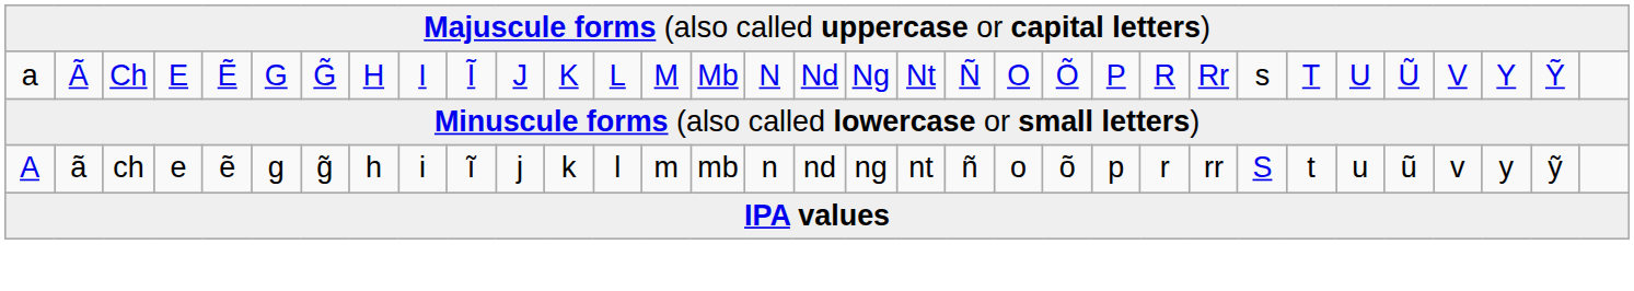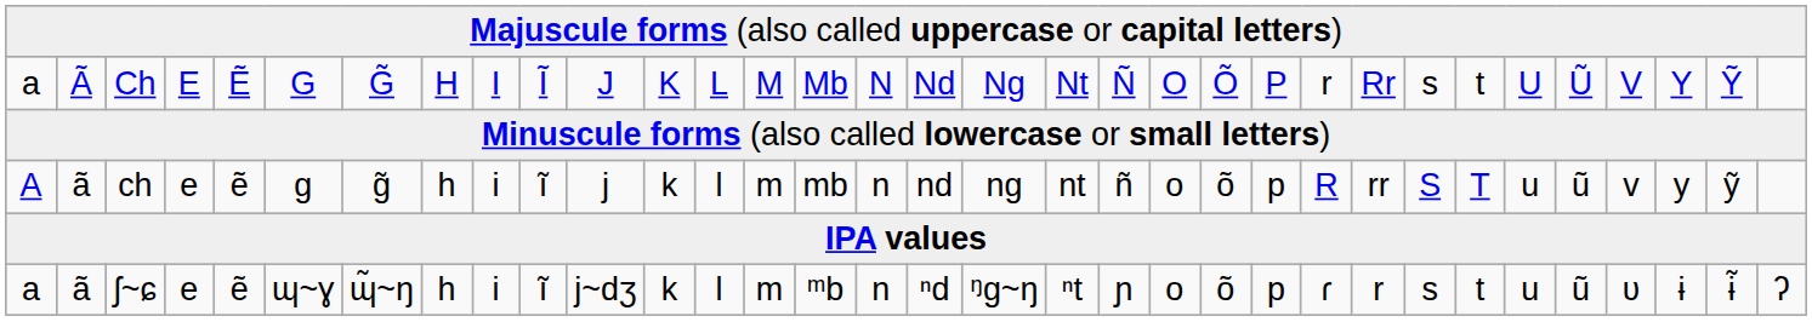 <table class="wikitable" style="text-align: center; margin: auto;">
 <tr>
 <td bgcolor="#EFEFEF" colspan="33"><strong><a href='#'>Majuscule forms</a></strong> (also called <strong>uppercase</strong> or <strong>capital letters</strong>)</td>
 </tr>
 <tr>
 <td>a</td>
 <td width="3%"><a href='#'>Ã</a></td>
 <td width="3%"><a href='#'>Ch</a></td>
 <td width="3%"><a href='#'>E</a></td>
 <td width="3%"><a href='#'>Ẽ</a></td>
 <td width="3%"><a href='#'>G</a></td>
 <td width="3%"><a href='#'>G̃</a></td>
 <td width="3%"><a href='#'>H</a></td>
 <td width="3%"><a href='#'>I</a></td>
 <td width="3%"><a href='#'>Ĩ</a></td>
 <td width="3%"><a href='#'>J</a></td>
 <td width="3%"><a href='#'>K</a></td>
 <td width="3%"><a href='#'>L</a></td>
 <td width="3%"><a href='#'>M</a></td>
 <td width="3%"><a href='#'>Mb</a></td>
 <td width="3%"><a href='#'>N</a></td>
 <td width="3%"><a href='#'>Nd</a></td>
 <td width="3%"><a href='#'>Ng</a></td>
 <td width="3%"><a href='#'>Nt</a></td>
 <td width="3%"><a href='#'>Ñ</a></td>
 <td width="3%"><a href='#'>O</a></td>
 <td width="3%"><a href='#'>Õ</a></td>
 <td width="3%"><a href='#'>P</a></td>
-<td width="3%"><a href='#'>R</a></td>
+<td>r</td>
 <td width="3%"><a href='#'>Rr</a></td>
 <td>s</td>
-<td width="3%"><a href='#'>T</a></td>
+<td>t</td>
 <td width="3%"><a href='#'>U</a></td>
 <td width="3%"><a href='#'>Ũ</a></td>
 <td width="3%"><a href='#'>V</a></td>
 <td width="3%"><a href='#'>Y</a></td>
 <td width="3%"><a href='#'>Ỹ</a></td>
 <td width="3%"><a href='#'></a></td>
 </tr>
 <tr>
 <td bgcolor="#EFEFEF" colspan="33"><strong><a href='#'>Minuscule forms</a></strong> (also called <strong>lowercase</strong> or <strong>small letters</strong>)</td>
 </tr>
 <tr>
 <td width="3%"><a href='#'>A</a></td>
 <td>ã</td>
 <td>ch</td>
 <td>e</td>
 <td>ẽ</td>
 <td>g</td>
 <td>g̃</td>
 <td>h</td>
 <td>i</td>
 <td>ĩ</td>
 <td>j</td>
 <td>k</td>
 <td>l</td>
 <td>m</td>
 <td>mb</td>
 <td>n</td>
 <td>nd</td>
 <td>ng</td>
 <td>nt</td>
 <td>ñ</td>
 <td>o</td>
 <td>õ</td>
 <td>p</td>
-<td>r</td>
+<td width="3%"><a href='#'>R</a></td>
 <td>rr</td>
 <td width="3%"><a href='#'>S</a></td>
-<td>t</td>
+<td width="3%"><a href='#'>T</a></td>
 <td>u</td>
 <td>ũ</td>
 <td>v</td>
 <td>y</td>
 <td>ỹ</td>
 <td></td>
 </tr>
 <tr>
 <td bgcolor="#EFEFEF" colspan="33"><strong><a href='#'>IPA</a> values</strong></td>
 </tr>
+<tr>
+<td>a</td>
+<td>ã</td>
+<td>ʃ~ɕ</td>
+<td>e</td>
+<td>ẽ</td>
+<td>ɰ~ɣ</td>
+<td>ɰ̃~ŋ</td>
+<td>h</td>
+<td>i</td>
+<td>ĩ</td>
+<td>j~dʒ</td>
+<td>k</td>
+<td>l</td>
+<td>m</td>
+<td>ᵐb</td>
+<td>n</td>
+<td>ⁿd</td>
+<td>ᵑɡ~ŋ</td>
+<td>ⁿt</td>
+<td>ɲ</td>
+<td>o</td>
+<td>õ</td>
+<td>p</td>
+<td>ɾ</td>
+<td>r</td>
+<td>s</td>
+<td>t</td>
+<td>u</td>
+<td>ũ</td>
+<td>ʋ</td>
+<td>ɨ</td>
+<td>ɨ̃</td>
+<td>ʔ</td>
+</tr>
 </table>
